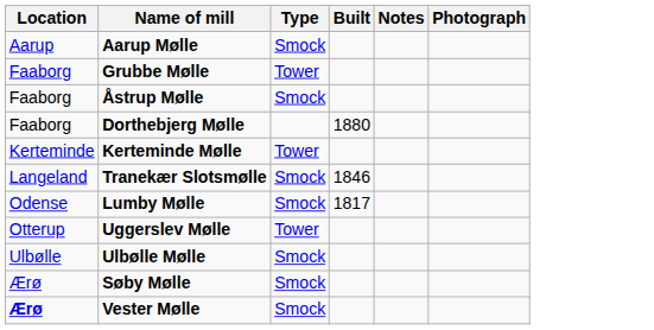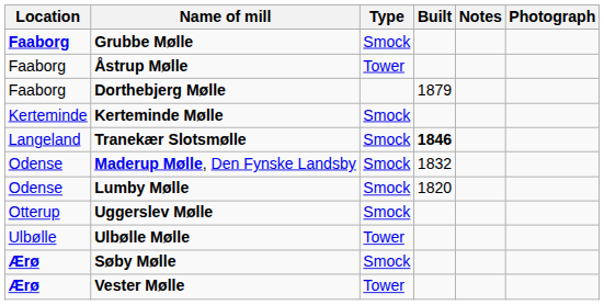 <table class="wikitable">
 <tr>
 <th>Location</th>
 <th>Name of mill</th>
 <th>Type</th>
 <th>Built</th>
 <th>Notes</th>
 <th>Photograph</th>
 </tr>
 <tr>
-<td><a href='#'>Aarup</a></td>
-<td><strong>Aarup Mølle</strong></td>
+<td><strong><a href='#'>Faaborg</a></strong></td>
+<td><strong>Grubbe Mølle</strong></td>
 <td><a href='#'>Smock</a></td>
-<td></td>
-<td></td>
-<td></td>
-</tr>
-<tr>
-<td><a href='#'>Faaborg</a></td>
-<td><strong>Grubbe Mølle</strong></td>
-<td><a href='#'>Tower</a></td>
 <td></td>
 <td></td>
 <td></td>
 </tr>
 <tr>
 <td>Faaborg</td>
 <td><strong>Åstrup Mølle</strong></td>
-<td><a href='#'>Smock</a></td>
+<td><a href='#'>Tower</a></td>
 <td></td>
 <td></td>
 <td></td>
 </tr>
 <tr>
 <td>Faaborg</td>
 <td><strong>Dorthebjerg Mølle</strong></td>
 <td></td>
-<td>1880</td>
+<td>1879</td>
 <td></td>
 <td></td>
 </tr>
 <tr>
 <td><a href='#'>Kerteminde</a></td>
 <td><strong>Kerteminde Mølle</strong></td>
-<td><a href='#'>Tower</a></td>
+<td><a href='#'>Smock</a></td>
 <td></td>
 <td></td>
 <td></td>
 </tr>
 <tr>
 <td><a href='#'>Langeland</a></td>
 <td><strong>Tranekær Slotsmølle</strong></td>
 <td><a href='#'>Smock</a></td>
-<td>1846</td>
+<td><strong>1846</strong></td>
+<td></td>
+<td></td>
+</tr>
+<tr>
+<td><a href='#'>Odense</a></td>
+<td><strong><a href='#'>Maderup Mølle</a></strong>, <a href='#'>Den Fynske Landsby</a></td>
+<td><a href='#'>Smock</a></td>
+<td>1832</td>
 <td></td>
 <td></td>
 </tr>
 <tr>
 <td><a href='#'>Odense</a></td>
 <td><strong>Lumby Mølle</strong></td>
 <td><a href='#'>Smock</a></td>
-<td>1817</td>
+<td>1820</td>
 <td></td>
 <td></td>
 </tr>
 <tr>
 <td><a href='#'>Otterup</a></td>
 <td><strong>Uggerslev Mølle</strong></td>
-<td><a href='#'>Tower</a></td>
+<td><a href='#'>Smock</a></td>
 <td></td>
 <td></td>
 <td></td>
 </tr>
 <tr>
 <td><a href='#'>Ulbølle</a></td>
 <td><strong>Ulbølle Mølle</strong></td>
-<td><a href='#'>Smock</a></td>
+<td><a href='#'>Tower</a></td>
 <td></td>
 <td></td>
 <td></td>
 </tr>
 <tr>
-<td><a href='#'>Ærø</a></td>
+<td><strong><a href='#'>Ærø</a></strong></td>
 <td><strong>Søby Mølle</strong></td>
 <td><a href='#'>Smock</a></td>
 <td></td>
 <td></td>
 <td></td>
 </tr>
 <tr>
 <td><strong><a href='#'>Ærø</a></strong></td>
 <td><strong>Vester Mølle</strong></td>
-<td><a href='#'>Smock</a></td>
+<td><a href='#'>Tower</a></td>
 <td></td>
 <td></td>
 <td></td>
 </tr>
 </table>
